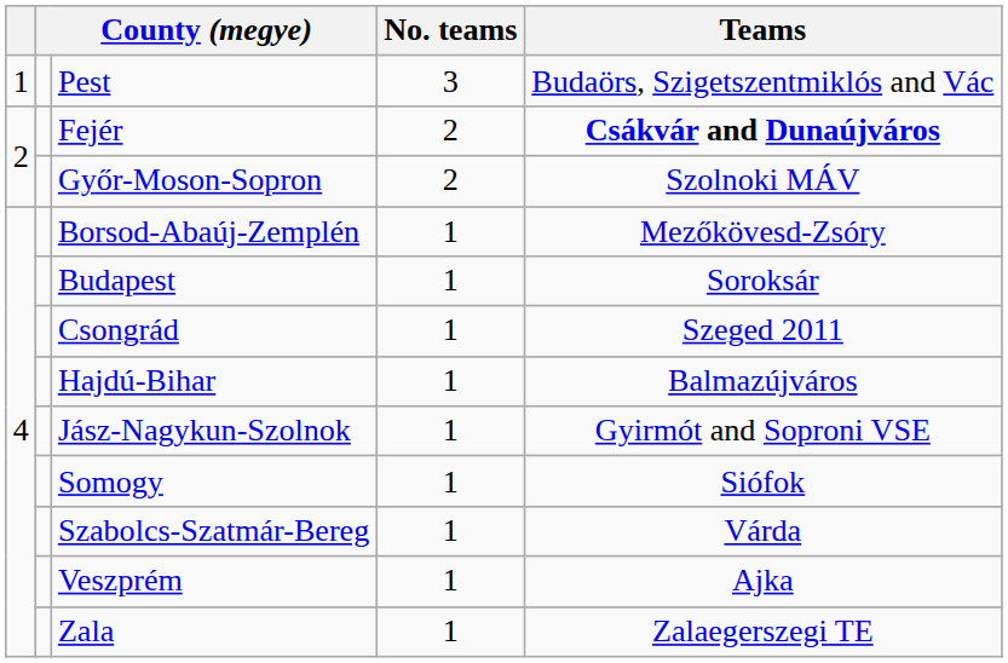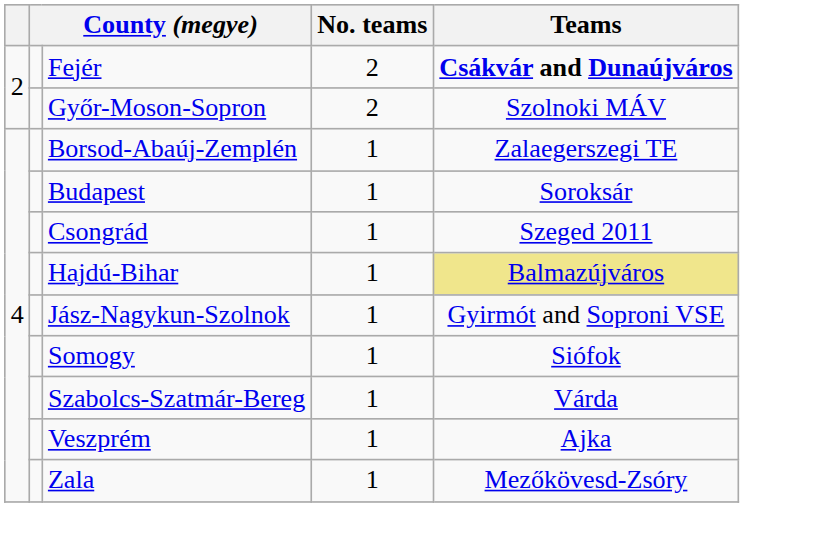 <table class="wikitable">
 <tr>
 <th></th>
 <th colspan=2><a href='#'>County</a> <em>(megye)</em></th>
 <th>No. teams</th>
 <th>Teams</th>
-</tr>
-<tr>
-<td rowspan=1>1</td>
-<td align=center></td>
-<td><a href='#'>Pest</a></td>
-<td align=center>3</td>
-<td align=center><a href='#'>Budaörs</a>, <a href='#'>Szigetszentmiklós</a> and <a href='#'>Vác</a></td>
 </tr>
 <tr>
 <td rowspan=2>2</td>
 <td align=center></td>
 <td><a href='#'>Fejér</a></td>
 <td align=center>2</td>
 <td align=center><strong><a href='#'>Csákvár</a> and <a href='#'>Dunaújváros</a></strong></td>
 </tr>
 <tr>
 <td align=center></td>
 <td><a href='#'>Győr-Moson-Sopron</a></td>
 <td align=center>2</td>
 <td align=center><a href='#'>Szolnoki MÁV</a></td>
 </tr>
 <tr>
 <td rowspan=9>4</td>
 <td align=center></td>
 <td><a href='#'>Borsod-Abaúj-Zemplén</a></td>
 <td align=center>1</td>
-<td align=center><a href='#'>Mezőkövesd-Zsóry</a></td>
+<td align=center><a href='#'>Zalaegerszegi TE</a></td>
 </tr>
 <tr>
 <td align=center></td>
 <td><a href='#'>Budapest</a></td>
 <td align=center>1</td>
 <td align=center><a href='#'>Soroksár</a></td>
 </tr>
 <tr>
 <td align=center></td>
 <td><a href='#'>Csongrád</a></td>
 <td align=center>1</td>
 <td align=center><a href='#'>Szeged 2011</a></td>
 </tr>
 <tr>
 <td align=center></td>
 <td><a href='#'>Hajdú-Bihar</a></td>
 <td align=center>1</td>
-<td align=center><a href='#'>Balmazújváros</a></td>
+<td align=center style="background: khaki;"><a href='#'>Balmazújváros</a></td>
 </tr>
 <tr>
 <td align=center></td>
 <td><a href='#'>Jász-Nagykun-Szolnok</a></td>
 <td align=center>1</td>
 <td align=center><a href='#'>Gyirmót</a> and <a href='#'>Soproni VSE</a></td>
 </tr>
 <tr>
 <td align=center></td>
 <td><a href='#'>Somogy</a></td>
 <td align=center>1</td>
 <td align=center><a href='#'>Siófok</a></td>
 </tr>
 <tr>
 <td align=center></td>
 <td><a href='#'>Szabolcs-Szatmár-Bereg</a></td>
 <td align=center>1</td>
 <td align=center><a href='#'>Várda</a></td>
 </tr>
 <tr>
 <td align=center></td>
 <td><a href='#'>Veszprém</a></td>
 <td align=center>1</td>
 <td align=center><a href='#'>Ajka</a></td>
 </tr>
 <tr>
 <td align=center></td>
 <td><a href='#'>Zala</a></td>
 <td align=center>1</td>
-<td align=center><a href='#'>Zalaegerszegi TE</a></td>
+<td align=center><a href='#'>Mezőkövesd-Zsóry</a></td>
 </tr>
 </table>
